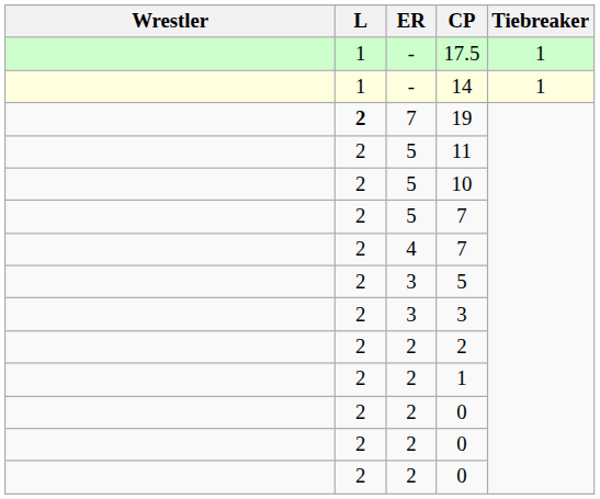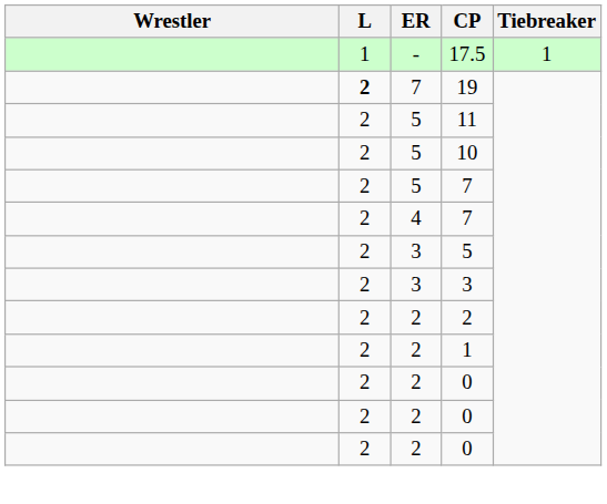 <table class="wikitable" style="text-align: center;" |>
 <tr>
 <th width="250">Wrestler</th>
 <th width="32">L</th>
 <th width="32">ER</th>
 <th width="32">CP</th>
 <th width="60">Tiebreaker</th>
 </tr>
 <tr bgcolor="ccffcc">
 <td style="text-align:left;"></td>
 <td>1</td>
 <td>-</td>
 <td>17.5</td>
-<td>1</td>
-</tr>
-<tr bgcolor="lightyellow">
-<td style="text-align:left;"></td>
-<td>1</td>
-<td>-</td>
-<td>14</td>
 <td>1</td>
 </tr>
 <tr>
 <td style="text-align:left;"></td>
 <td><strong>2</strong></td>
 <td>7</td>
 <td>19</td>
 </tr>
 <tr>
 <td style="text-align:left;"></td>
 <td>2</td>
 <td>5</td>
 <td>11</td>
 </tr>
 <tr>
 <td style="text-align:left;"></td>
 <td>2</td>
 <td>5</td>
 <td>10</td>
 </tr>
 <tr>
 <td style="text-align:left;"></td>
 <td>2</td>
 <td>5</td>
 <td>7</td>
 </tr>
 <tr>
 <td style="text-align:left;"></td>
 <td>2</td>
 <td>4</td>
 <td>7</td>
 </tr>
 <tr>
 <td style="text-align:left;"></td>
 <td>2</td>
 <td>3</td>
 <td>5</td>
 </tr>
 <tr>
 <td style="text-align:left;"></td>
 <td>2</td>
 <td>3</td>
 <td>3</td>
 </tr>
 <tr>
 <td style="text-align:left;"></td>
 <td>2</td>
 <td>2</td>
 <td>2</td>
 </tr>
 <tr>
 <td style="text-align:left;"></td>
 <td>2</td>
 <td>2</td>
 <td>1</td>
 </tr>
 <tr>
 <td style="text-align:left;"></td>
 <td>2</td>
 <td>2</td>
 <td>0</td>
 </tr>
 <tr>
 <td style="text-align:left;"></td>
 <td>2</td>
 <td>2</td>
 <td>0</td>
 </tr>
 <tr>
 <td style="text-align:left;"></td>
 <td>2</td>
 <td>2</td>
 <td>0</td>
 </tr>
 </table>
